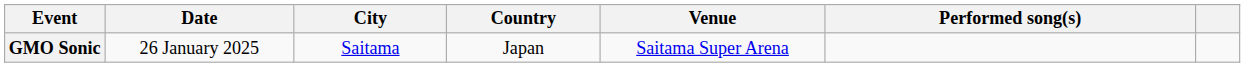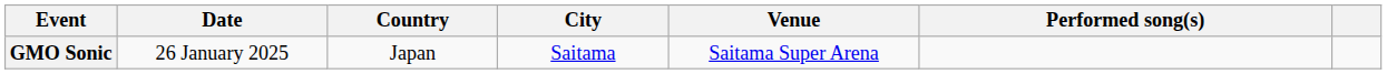 <table class="wikitable plainrowheaders" style="text-align:center">
 <tr>
 <th scope="col">Event</th>
 <th scope="col" style="width:10em">Date</th>
+<th scope="col" style="width:8em">Country</th>
 <th scope="col" style="width:8em">City</th>
-<th scope="col" style="width:8em">Country</th>
 <th scope="col" style="width:12em">Venue</th>
 <th scope="col" style="width:20em">Performed song(s)</th>
 <th scope="col" style="width:2em"></th>
 </tr>
 <tr>
 <th scope="row">GMO Sonic</th>
 <td>26 January 2025</td>
+<td>Japan</td>
 <td><a href='#'>Saitama</a></td>
-<td>Japan</td>
 <td><a href='#'>Saitama Super Arena</a></td>
 <td></td>
 <td></td>
 </tr>
 </table>
